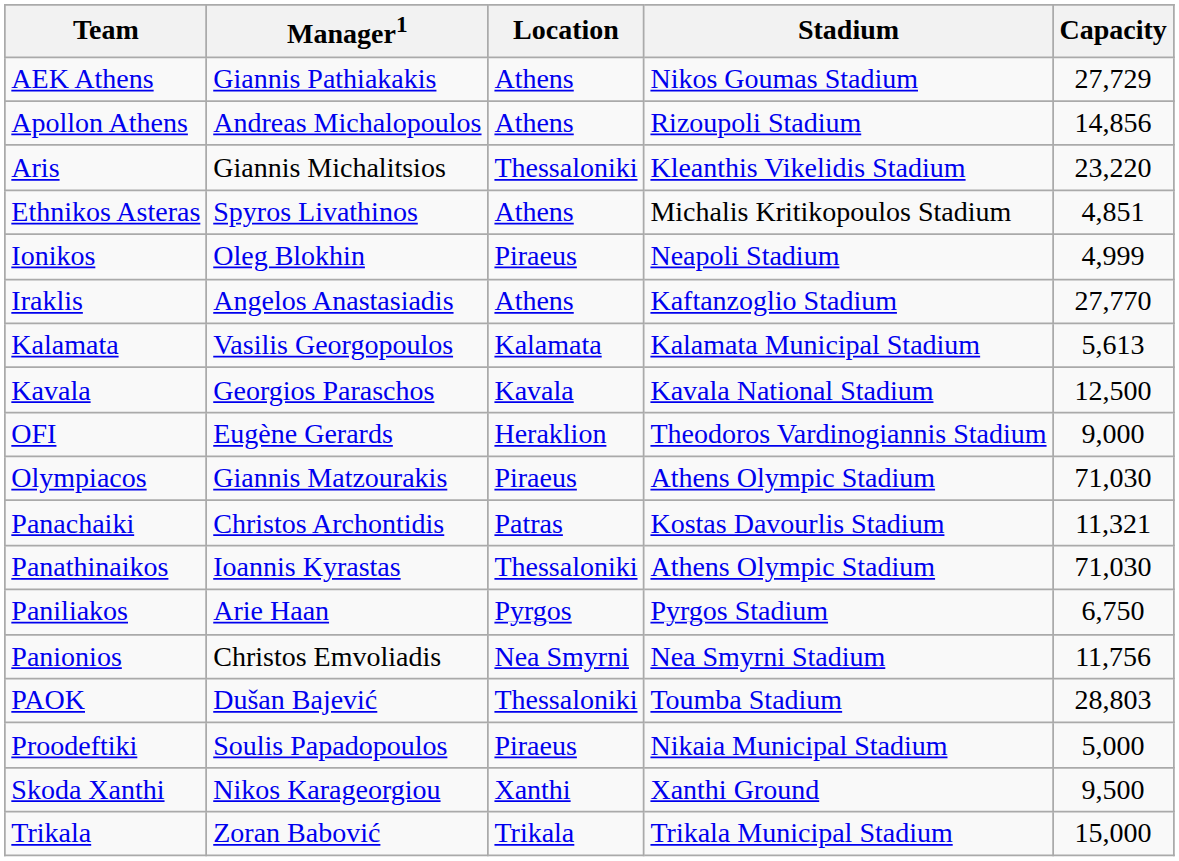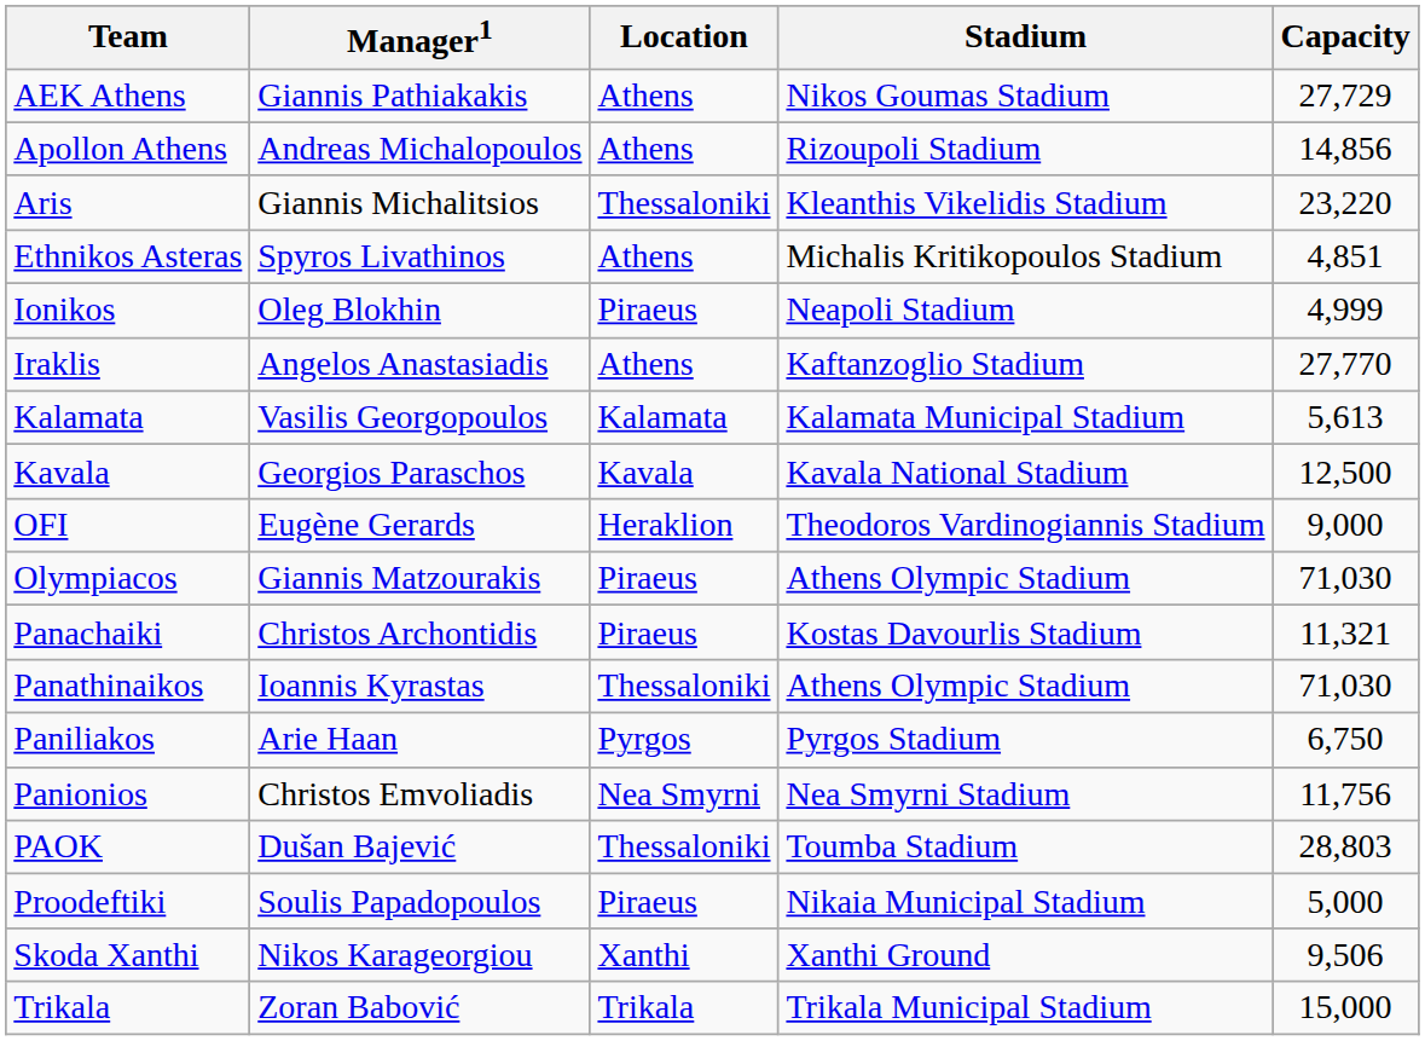 <table class="wikitable sortable" style="text-align: left;">
 <tr>
 <th>Team</th>
 <th>Manager<sup>1</sup></th>
 <th>Location</th>
 <th>Stadium</th>
 <th>Capacity</th>
 </tr>
 <tr>
 <td><a href='#'>AEK Athens</a></td>
 <td> <a href='#'>Giannis Pathiakakis</a></td>
 <td><a href='#'>Athens</a></td>
 <td><a href='#'>Nikos Goumas Stadium</a></td>
 <td align="center">27,729</td>
 </tr>
 <tr>
 <td><a href='#'>Apollon Athens</a></td>
 <td> <a href='#'>Andreas Michalopoulos</a></td>
 <td><a href='#'>Athens</a></td>
 <td><a href='#'>Rizoupoli Stadium</a></td>
 <td align="center">14,856</td>
 </tr>
 <tr>
 <td><a href='#'>Aris</a></td>
 <td> Giannis Michalitsios</td>
 <td><a href='#'>Thessaloniki</a></td>
 <td><a href='#'>Kleanthis Vikelidis Stadium</a></td>
 <td align="center">23,220</td>
 </tr>
 <tr>
 <td><a href='#'>Ethnikos Asteras</a></td>
 <td> <a href='#'>Spyros Livathinos</a></td>
 <td><a href='#'>Athens</a></td>
 <td>Michalis Kritikopoulos Stadium</td>
 <td align="center">4,851</td>
 </tr>
 <tr>
 <td><a href='#'>Ionikos</a></td>
 <td> <a href='#'>Oleg Blokhin</a></td>
 <td><a href='#'>Piraeus</a></td>
 <td><a href='#'>Neapoli Stadium</a></td>
 <td align="center">4,999</td>
 </tr>
 <tr>
 <td><a href='#'>Iraklis</a></td>
 <td> <a href='#'>Angelos Anastasiadis</a></td>
 <td><a href='#'>Athens</a></td>
 <td><a href='#'>Kaftanzoglio Stadium</a></td>
 <td align="center">27,770</td>
 </tr>
 <tr>
 <td><a href='#'>Kalamata</a></td>
 <td> <a href='#'>Vasilis Georgopoulos</a></td>
 <td><a href='#'>Kalamata</a></td>
 <td><a href='#'>Kalamata Municipal Stadium</a></td>
 <td align="center">5,613</td>
 </tr>
 <tr>
 <td><a href='#'>Kavala</a></td>
 <td> <a href='#'>Georgios Paraschos</a></td>
 <td><a href='#'>Kavala</a></td>
 <td><a href='#'>Kavala National Stadium</a></td>
 <td align="center">12,500</td>
 </tr>
 <tr>
 <td><a href='#'>OFI</a></td>
 <td> <a href='#'>Eugène Gerards</a></td>
 <td><a href='#'>Heraklion</a></td>
 <td><a href='#'>Theodoros Vardinogiannis Stadium</a></td>
 <td align="center">9,000</td>
 </tr>
 <tr>
 <td><a href='#'>Olympiacos</a></td>
 <td> <a href='#'>Giannis Matzourakis</a></td>
 <td><a href='#'>Piraeus</a></td>
 <td><a href='#'>Athens Olympic Stadium</a></td>
 <td align="center">71,030</td>
 </tr>
 <tr>
 <td><a href='#'>Panachaiki</a></td>
 <td> <a href='#'>Christos Archontidis</a></td>
-<td><a href='#'>Patras</a></td>
+<td><a href='#'>Piraeus</a></td>
 <td><a href='#'>Kostas Davourlis Stadium</a></td>
 <td align="center">11,321</td>
 </tr>
 <tr>
 <td><a href='#'>Panathinaikos</a></td>
 <td> <a href='#'>Ioannis Kyrastas</a></td>
 <td><a href='#'>Thessaloniki</a></td>
 <td><a href='#'>Athens Olympic Stadium</a></td>
 <td align="center">71,030</td>
 </tr>
 <tr>
 <td><a href='#'>Paniliakos</a></td>
 <td> <a href='#'>Arie Haan</a></td>
 <td><a href='#'>Pyrgos</a></td>
 <td><a href='#'>Pyrgos Stadium</a></td>
 <td align="center">6,750</td>
 </tr>
 <tr>
 <td><a href='#'>Panionios</a></td>
 <td> Christos Emvoliadis</td>
 <td><a href='#'>Nea Smyrni</a></td>
 <td><a href='#'>Nea Smyrni Stadium</a></td>
 <td align="center">11,756</td>
 </tr>
 <tr>
 <td><a href='#'>PAOK</a></td>
 <td> <a href='#'>Dušan Bajević</a></td>
 <td><a href='#'>Thessaloniki</a></td>
 <td><a href='#'>Toumba Stadium</a></td>
 <td align="center">28,803</td>
 </tr>
 <tr>
 <td><a href='#'>Proodeftiki</a></td>
 <td> <a href='#'>Soulis Papadopoulos</a></td>
 <td><a href='#'>Piraeus</a></td>
 <td><a href='#'>Nikaia Municipal Stadium</a></td>
 <td align="center">5,000</td>
 </tr>
 <tr>
 <td><a href='#'>Skoda Xanthi</a></td>
 <td> <a href='#'>Nikos Karageorgiou</a></td>
 <td><a href='#'>Xanthi</a></td>
 <td><a href='#'>Xanthi Ground</a></td>
-<td align="center">9,500</td>
+<td align="center">9,506</td>
 </tr>
 <tr>
 <td><a href='#'>Trikala</a></td>
 <td> <a href='#'>Zoran Babović</a></td>
 <td><a href='#'>Trikala</a></td>
 <td><a href='#'>Trikala Municipal Stadium</a></td>
 <td align="center">15,000</td>
 </tr>
 </table>
